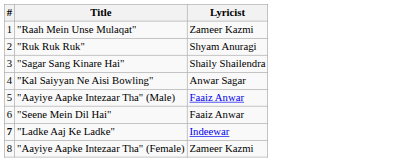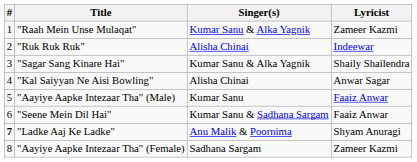 <table class="wikitable sortable">
 <tr>
 <th>#</th>
 <th>Title</th>
+<th>Singer(s)</th>
 <th>Lyricist</th>
 </tr>
 <tr>
 <td>1</td>
 <td>"Raah Mein Unse Mulaqat"</td>
+<td><a href='#'>Kumar Sanu</a> & <a href='#'>Alka Yagnik</a></td>
 <td>Zameer Kazmi</td>
 </tr>
 <tr>
 <td>2</td>
 <td>"Ruk Ruk Ruk"</td>
-<td>Shyam Anuragi</td>
+<td><a href='#'>Alisha Chinai</a></td>
+<td><a href='#'>Indeewar</a></td>
 </tr>
 <tr>
 <td>3</td>
 <td>"Sagar Sang Kinare Hai"</td>
+<td>Kumar Sanu & Alka Yagnik</td>
 <td>Shaily Shailendra</td>
 </tr>
 <tr>
 <td>4</td>
 <td>"Kal Saiyyan Ne Aisi Bowling"</td>
+<td>Alisha Chinai</td>
 <td>Anwar Sagar</td>
 </tr>
 <tr>
 <td>5</td>
 <td>"Aayiye Aapke Intezaar Tha" (Male)</td>
+<td>Kumar Sanu</td>
 <td><a href='#'>Faaiz Anwar</a></td>
 </tr>
 <tr>
 <td>6</td>
 <td>"Seene Mein Dil Hai"</td>
+<td>Kumar Sanu & <a href='#'>Sadhana Sargam</a></td>
 <td>Faaiz Anwar</td>
 </tr>
 <tr>
 <td><strong>7</strong></td>
 <td>"Ladke Aaj Ke Ladke"</td>
-<td><a href='#'>Indeewar</a></td>
+<td><a href='#'>Anu Malik</a> & <a href='#'>Poornima</a></td>
+<td>Shyam Anuragi</td>
 </tr>
 <tr>
 <td>8</td>
 <td>"Aayiye Aapke Intezaar Tha" (Female)</td>
+<td>Sadhana Sargam</td>
 <td>Zameer Kazmi</td>
 </tr>
 </table>
